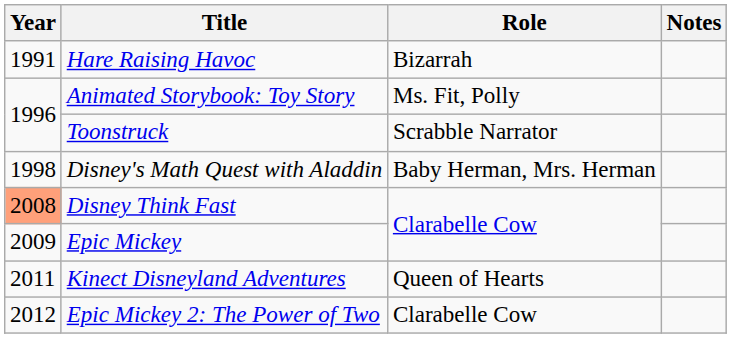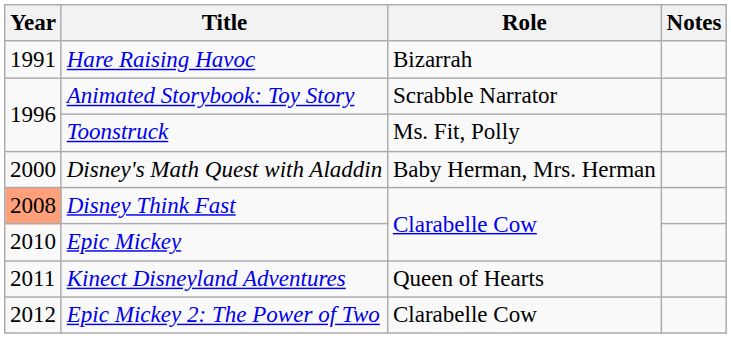 <table class = "wikitable sortable">
 <tr>
 <th>Year</th>
 <th>Title</th>
 <th>Role</th>
 <th class = "unsortable">Notes</th>
 </tr>
 <tr>
 <td>1991</td>
 <td><em><a href='#'>Hare Raising Havoc</a></em></td>
 <td>Bizarrah</td>
 <td></td>
 </tr>
 <tr>
 <td rowspan="2">1996</td>
 <td><em><a href='#'>Animated Storybook: Toy Story</a></em></td>
+<td>Scrabble Narrator</td>
+<td></td>
+</tr>
+<tr>
+<td><em><a href='#'>Toonstruck</a></em></td>
 <td>Ms. Fit, Polly</td>
 <td></td>
 </tr>
 <tr>
-<td><em><a href='#'>Toonstruck</a></em></td>
-<td>Scrabble Narrator</td>
-<td></td>
-</tr>
-<tr>
-<td>1998</td>
+<td>2000</td>
 <td><em>Disney's Math Quest with Aladdin</em></td>
 <td>Baby Herman, Mrs. Herman</td>
 <td></td>
 </tr>
 <tr>
 <td style="background: lightsalmon;">2008</td>
 <td><em><a href='#'>Disney Think Fast</a></em></td>
 <td rowspan="2"><a href='#'>Clarabelle Cow</a></td>
 <td></td>
 </tr>
 <tr>
-<td>2009</td>
+<td>2010</td>
 <td><em><a href='#'>Epic Mickey</a></em></td>
 <td></td>
 </tr>
 <tr>
 <td>2011</td>
 <td><em><a href='#'>Kinect Disneyland Adventures</a></em></td>
 <td>Queen of Hearts</td>
 <td></td>
 </tr>
 <tr>
 <td>2012</td>
 <td><em><a href='#'>Epic Mickey 2: The Power of Two</a></em></td>
 <td>Clarabelle Cow</td>
 <td></td>
 </tr>
 </table>
